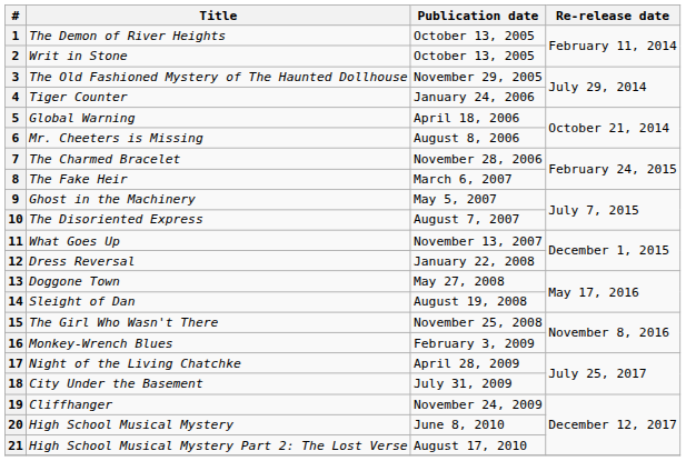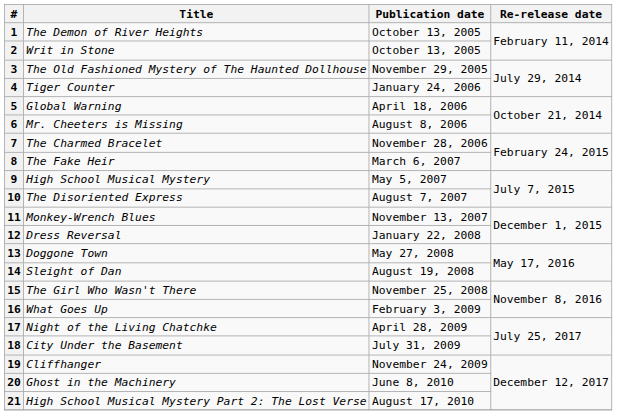 <table class="wikitable">
 <tr>
 <th>#</th>
 <th>Title</th>
 <th>Publication date</th>
 <th>Re-release date</th>
 </tr>
 <tr>
 <th>1</th>
 <td><em>The Demon of River Heights</em></td>
 <td>October 13, 2005</td>
 <td rowspan="2">February 11, 2014</td>
 </tr>
 <tr>
 <th>2</th>
 <td><em>Writ in Stone</em></td>
 <td>October 13, 2005</td>
 </tr>
 <tr>
 <th>3</th>
 <td><em>The Old Fashioned Mystery of The Haunted Dollhouse</em></td>
 <td>November 29, 2005</td>
 <td rowspan="2">July 29, 2014</td>
 </tr>
 <tr>
 <th>4</th>
 <td><em>Tiger Counter</em></td>
 <td>January 24, 2006</td>
 </tr>
 <tr>
 <th>5</th>
 <td><em>Global Warning</em></td>
 <td>April 18, 2006</td>
 <td rowspan="2">October 21, 2014</td>
 </tr>
 <tr>
 <th>6</th>
 <td><em>Mr. Cheeters is Missing</em></td>
 <td>August 8, 2006</td>
 </tr>
 <tr>
 <th>7</th>
 <td><em>The Charmed Bracelet</em></td>
 <td>November 28, 2006</td>
 <td rowspan="2">February 24, 2015</td>
 </tr>
 <tr>
 <th>8</th>
 <td><em>The Fake Heir</em></td>
 <td>March 6, 2007</td>
 </tr>
 <tr>
 <th>9</th>
-<td><em>Ghost in the Machinery</em></td>
+<td><em>High School Musical Mystery</em></td>
 <td>May 5, 2007</td>
 <td rowspan="2">July 7, 2015</td>
 </tr>
 <tr>
 <th>10</th>
 <td><em>The Disoriented Express</em></td>
 <td>August 7, 2007</td>
 </tr>
 <tr>
 <th>11</th>
-<td><em>What Goes Up</em></td>
+<td><em>Monkey-Wrench Blues</em></td>
 <td>November 13, 2007</td>
 <td rowspan="2">December 1, 2015</td>
 </tr>
 <tr>
 <th>12</th>
 <td><em>Dress Reversal</em></td>
 <td>January 22, 2008</td>
 </tr>
 <tr>
 <th>13</th>
 <td><em>Doggone Town</em></td>
 <td>May 27, 2008</td>
 <td rowspan="2">May 17, 2016</td>
 </tr>
 <tr>
 <th>14</th>
 <td><em>Sleight of Dan</em></td>
 <td>August 19, 2008</td>
 </tr>
 <tr>
 <th>15</th>
 <td><em>The Girl Who Wasn't There</em></td>
 <td>November 25, 2008</td>
 <td rowspan="2">November 8, 2016</td>
 </tr>
 <tr>
 <th>16</th>
-<td><em>Monkey-Wrench Blues</em></td>
+<td><em>What Goes Up</em></td>
 <td>February 3, 2009</td>
 </tr>
 <tr>
 <th>17</th>
 <td><em>Night of the Living Chatchke</em></td>
 <td>April 28, 2009</td>
 <td rowspan="2">July 25, 2017</td>
 </tr>
 <tr>
 <th>18</th>
 <td><em>City Under the Basement</em></td>
 <td>July 31, 2009</td>
 </tr>
 <tr>
 <th>19</th>
 <td><em>Cliffhanger</em></td>
 <td>November 24, 2009</td>
 <td rowspan="3">December 12, 2017</td>
 </tr>
 <tr>
 <th>20</th>
-<td><em>High School Musical Mystery</em></td>
+<td><em>Ghost in the Machinery</em></td>
 <td>June 8, 2010</td>
 </tr>
 <tr>
 <th>21</th>
 <td><em>High School Musical Mystery Part 2: The Lost Verse</em></td>
 <td>August 17, 2010</td>
 </tr>
 <tr>
 </tr>
 </table>
